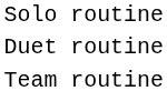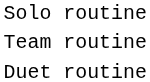 <table>
 <tr align="top">
 <td>Solo routine</td>
+<td></td>
+<td></td>
+<td></td>
+</tr>
+<tr align="top">
+<td>Team routine</td>
 <td></td>
 <td></td>
 <td></td>
 </tr>
 <tr align="top">
 <td>Duet routine</td>
 <td> <br> </td>
 <td> <br> </td>
 <td> <br> </td>
 </tr>
-<tr align="top">
-<td>Team routine</td>
-<td></td>
-<td></td>
-<td></td>
-</tr>
 </table>
